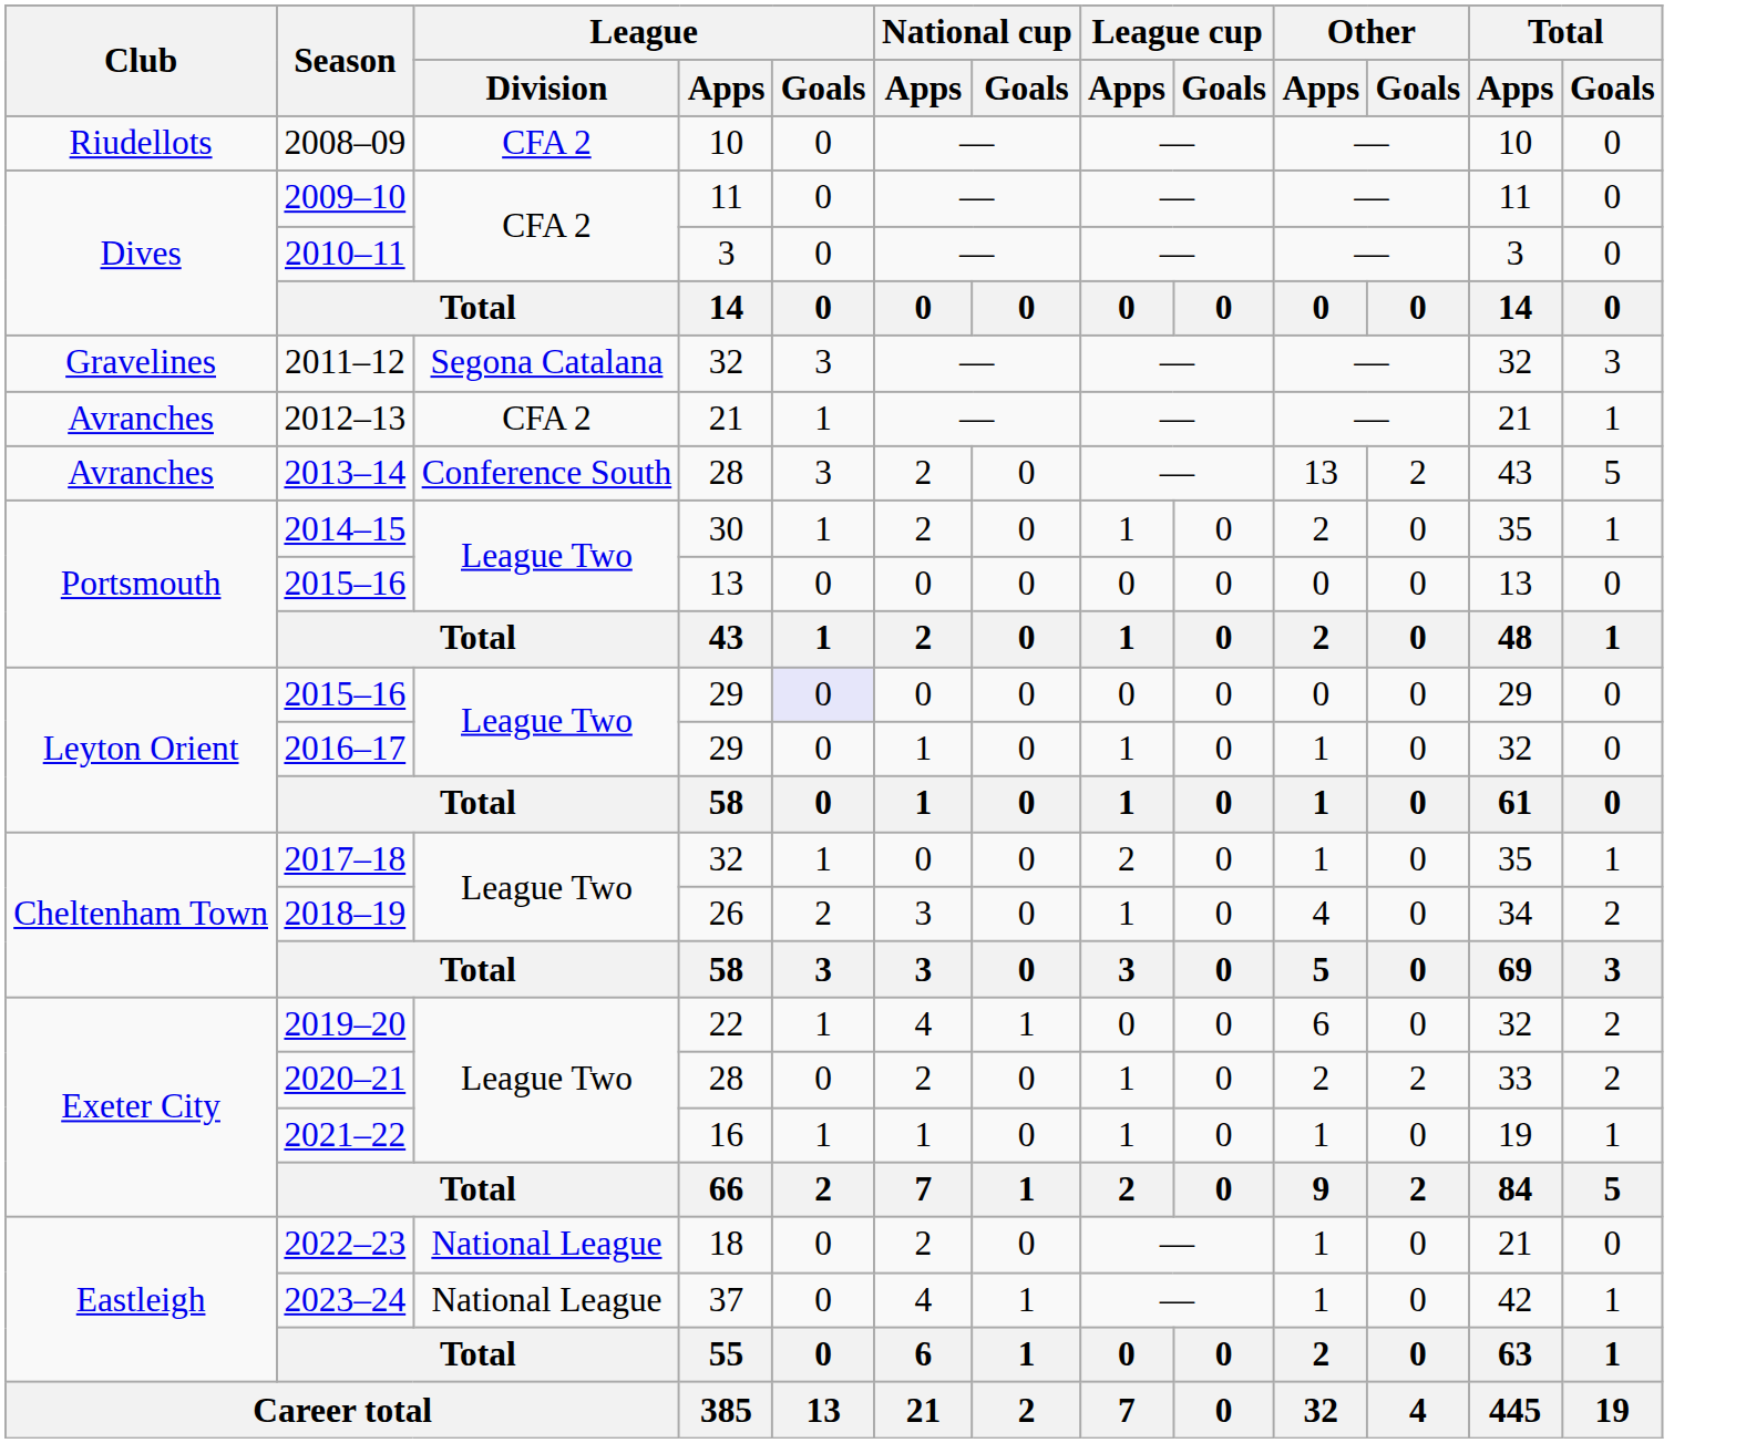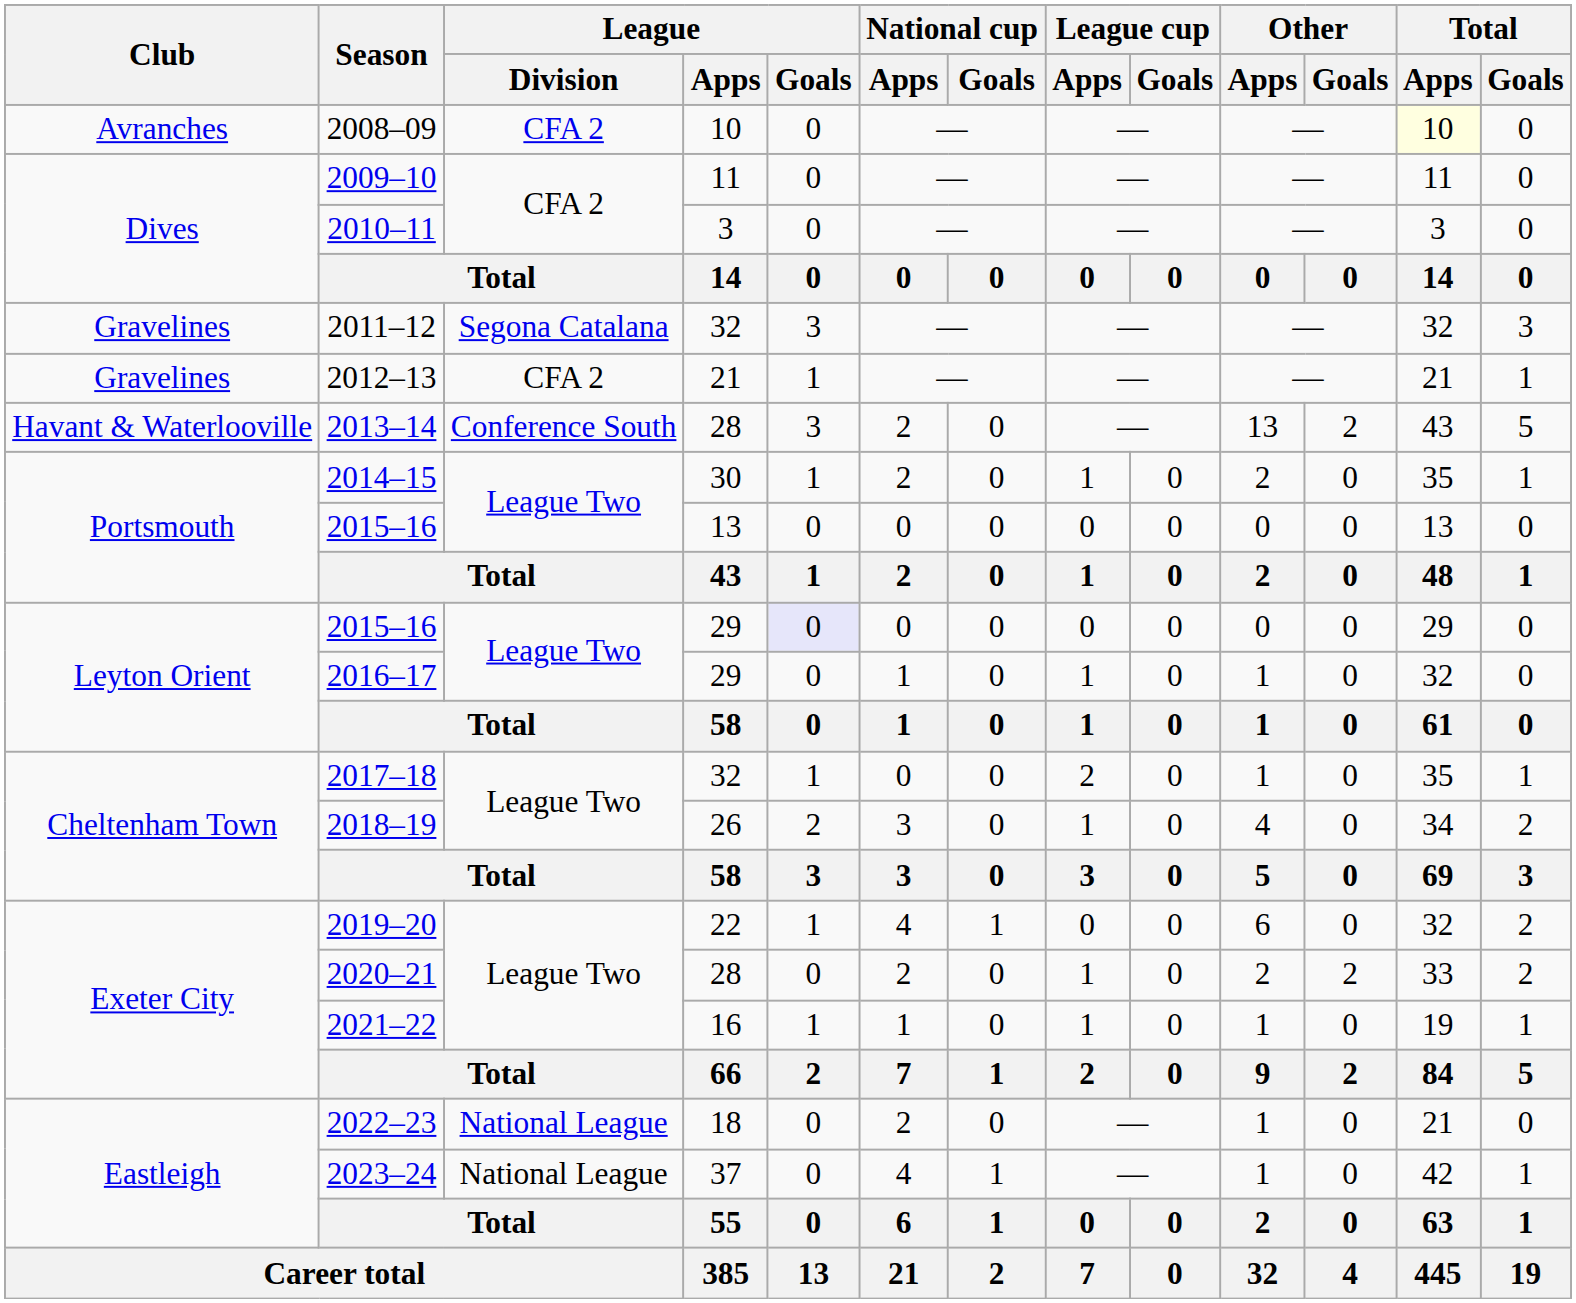 <table class="wikitable" style="text-align:center">
 <tr>
 <th rowspan="2">Club</th>
 <th rowspan="2">Season</th>
 <th colspan="3">League</th>
 <th colspan="2">National cup</th>
 <th colspan="2">League cup</th>
 <th colspan="2">Other</th>
 <th colspan="2">Total</th>
 </tr>
 <tr>
 <th>Division</th>
 <th>Apps</th>
 <th>Goals</th>
 <th>Apps</th>
 <th>Goals</th>
 <th>Apps</th>
 <th>Goals</th>
 <th>Apps</th>
 <th>Goals</th>
 <th>Apps</th>
 <th>Goals</th>
 </tr>
 <tr>
-<td><a href='#'>Riudellots</a></td>
+<td><a href='#'>Avranches</a></td>
 <td>2008–09</td>
 <td><a href='#'>CFA 2</a></td>
 <td>10</td>
 <td>0</td>
 <td colspan="2">—</td>
 <td colspan="2">—</td>
 <td colspan="2">—</td>
-<td>10</td>
+<td style="background: lightyellow;">10</td>
 <td>0</td>
 </tr>
 <tr>
 <td rowspan="3"><a href='#'>Dives</a></td>
 <td><a href='#'>2009–10</a></td>
 <td rowspan="2">CFA 2</td>
 <td>11</td>
 <td>0</td>
 <td colspan="2">—</td>
 <td colspan="2">—</td>
 <td colspan="2">—</td>
 <td>11</td>
 <td>0</td>
 </tr>
 <tr>
 <td><a href='#'>2010–11</a></td>
 <td>3</td>
 <td>0</td>
 <td colspan="2">—</td>
 <td colspan="2">—</td>
 <td colspan="2">—</td>
 <td>3</td>
 <td>0</td>
 </tr>
 <tr>
 <th colspan="2">Total</th>
 <th>14</th>
 <th>0</th>
 <th>0</th>
 <th>0</th>
 <th>0</th>
 <th>0</th>
 <th>0</th>
 <th>0</th>
 <th>14</th>
 <th>0</th>
 </tr>
 <tr>
 <td><a href='#'>Gravelines</a></td>
 <td>2011–12</td>
 <td><a href='#'>Segona Catalana</a></td>
 <td>32</td>
 <td>3</td>
 <td colspan="2">—</td>
 <td colspan="2">—</td>
 <td colspan="2">—</td>
 <td>32</td>
 <td>3</td>
 </tr>
 <tr>
-<td><a href='#'>Avranches</a></td>
+<td><a href='#'>Gravelines</a></td>
 <td>2012–13</td>
 <td>CFA 2</td>
 <td>21</td>
 <td>1</td>
 <td colspan="2">—</td>
 <td colspan="2">—</td>
 <td colspan="2">—</td>
 <td>21</td>
 <td>1</td>
 </tr>
 <tr>
-<td><a href='#'>Avranches</a></td>
+<td><a href='#'>Havant & Waterlooville</a></td>
 <td><a href='#'>2013–14</a></td>
 <td><a href='#'>Conference South</a></td>
 <td>28</td>
 <td>3</td>
 <td>2</td>
 <td>0</td>
 <td colspan="2">—</td>
 <td>13</td>
 <td>2</td>
 <td>43</td>
 <td>5</td>
 </tr>
 <tr>
 <td rowspan="3"><a href='#'>Portsmouth</a></td>
 <td><a href='#'>2014–15</a></td>
 <td rowspan="2"><a href='#'>League Two</a></td>
 <td>30</td>
 <td>1</td>
 <td>2</td>
 <td>0</td>
 <td>1</td>
 <td>0</td>
 <td>2</td>
 <td>0</td>
 <td>35</td>
 <td>1</td>
 </tr>
 <tr>
 <td><a href='#'>2015–16</a></td>
 <td>13</td>
 <td>0</td>
 <td>0</td>
 <td>0</td>
 <td>0</td>
 <td>0</td>
 <td>0</td>
 <td>0</td>
 <td>13</td>
 <td>0</td>
 </tr>
 <tr>
 <th colspan="2">Total</th>
 <th>43</th>
 <th>1</th>
 <th>2</th>
 <th>0</th>
 <th>1</th>
 <th>0</th>
 <th>2</th>
 <th>0</th>
 <th>48</th>
 <th>1</th>
 </tr>
 <tr>
 <td rowspan="3"><a href='#'>Leyton Orient</a></td>
 <td><a href='#'>2015–16</a></td>
 <td rowspan="2"><a href='#'>League Two</a></td>
 <td>29</td>
 <td style="background: lavender;">0</td>
 <td>0</td>
 <td>0</td>
 <td>0</td>
 <td>0</td>
 <td>0</td>
 <td>0</td>
 <td>29</td>
 <td>0</td>
 </tr>
 <tr>
 <td><a href='#'>2016–17</a></td>
 <td>29</td>
 <td>0</td>
 <td>1</td>
 <td>0</td>
 <td>1</td>
 <td>0</td>
 <td>1</td>
 <td>0</td>
 <td>32</td>
 <td>0</td>
 </tr>
 <tr>
 <th colspan="2">Total</th>
 <th>58</th>
 <th>0</th>
 <th>1</th>
 <th>0</th>
 <th>1</th>
 <th>0</th>
 <th>1</th>
 <th>0</th>
 <th>61</th>
 <th>0</th>
 </tr>
 <tr>
 <td rowspan="3"><a href='#'>Cheltenham Town</a></td>
 <td><a href='#'>2017–18</a></td>
 <td rowspan="2">League Two</td>
 <td>32</td>
 <td>1</td>
 <td>0</td>
 <td>0</td>
 <td>2</td>
 <td>0</td>
 <td>1</td>
 <td>0</td>
 <td>35</td>
 <td>1</td>
 </tr>
 <tr>
 <td><a href='#'>2018–19</a></td>
 <td>26</td>
 <td>2</td>
 <td>3</td>
 <td>0</td>
 <td>1</td>
 <td>0</td>
 <td>4</td>
 <td>0</td>
 <td>34</td>
 <td>2</td>
 </tr>
 <tr>
 <th colspan="2">Total</th>
 <th>58</th>
 <th>3</th>
 <th>3</th>
 <th>0</th>
 <th>3</th>
 <th>0</th>
 <th>5</th>
 <th>0</th>
 <th>69</th>
 <th>3</th>
 </tr>
 <tr>
 <td rowspan="4"><a href='#'>Exeter City</a></td>
 <td><a href='#'>2019–20</a></td>
 <td rowspan="3">League Two</td>
 <td>22</td>
 <td>1</td>
 <td>4</td>
 <td>1</td>
 <td>0</td>
 <td>0</td>
 <td>6</td>
 <td>0</td>
 <td>32</td>
 <td>2</td>
 </tr>
 <tr>
 <td><a href='#'>2020–21</a></td>
 <td>28</td>
 <td>0</td>
 <td>2</td>
 <td>0</td>
 <td>1</td>
 <td>0</td>
 <td>2</td>
 <td>2</td>
 <td>33</td>
 <td>2</td>
 </tr>
 <tr>
 <td><a href='#'>2021–22</a></td>
 <td>16</td>
 <td>1</td>
 <td>1</td>
 <td>0</td>
 <td>1</td>
 <td>0</td>
 <td>1</td>
 <td>0</td>
 <td>19</td>
 <td>1</td>
 </tr>
 <tr>
 <th colspan="2">Total</th>
 <th>66</th>
 <th>2</th>
 <th>7</th>
 <th>1</th>
 <th>2</th>
 <th>0</th>
 <th>9</th>
 <th>2</th>
 <th>84</th>
 <th>5</th>
 </tr>
 <tr>
 <td rowspan="3"><a href='#'>Eastleigh</a></td>
 <td><a href='#'>2022–23</a></td>
 <td><a href='#'>National League</a></td>
 <td>18</td>
 <td>0</td>
 <td>2</td>
 <td>0</td>
 <td colspan="2">—</td>
 <td>1</td>
 <td>0</td>
 <td>21</td>
 <td>0</td>
 </tr>
 <tr>
 <td><a href='#'>2023–24</a></td>
 <td>National League</td>
 <td>37</td>
 <td>0</td>
 <td>4</td>
 <td>1</td>
 <td colspan="2">—</td>
 <td>1</td>
 <td>0</td>
 <td>42</td>
 <td>1</td>
 </tr>
 <tr>
 <th colspan="2">Total</th>
 <th>55</th>
 <th>0</th>
 <th>6</th>
 <th>1</th>
 <th>0</th>
 <th>0</th>
 <th>2</th>
 <th>0</th>
 <th>63</th>
 <th>1</th>
 </tr>
 <tr>
 <th colspan="3">Career total</th>
 <th>385</th>
 <th>13</th>
 <th>21</th>
 <th>2</th>
 <th>7</th>
 <th>0</th>
 <th>32</th>
 <th>4</th>
 <th>445</th>
 <th>19</th>
 </tr>
 </table>
